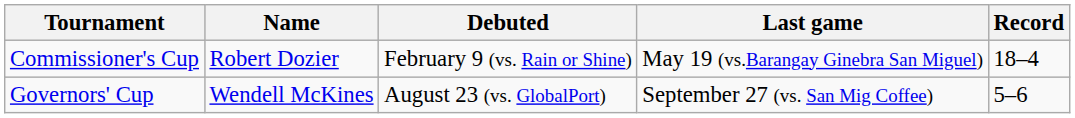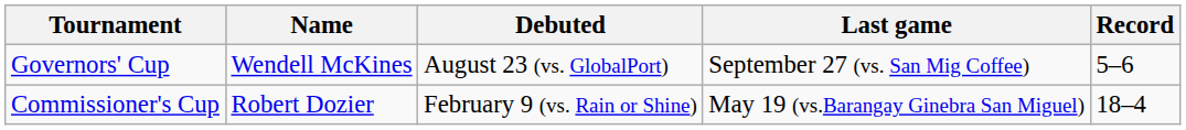 <table class="wikitable">
 <tr>
 <th>Tournament</th>
 <th>Name</th>
 <th>Debuted</th>
 <th>Last game</th>
 <th>Record</th>
 </tr>
 <tr>
+<td><a href='#'>Governors' Cup</a></td>
+<td><a href='#'>Wendell McKines</a></td>
+<td>August 23 <small>(vs. <a href='#'>GlobalPort</a>)</small></td>
+<td>September 27 <small>(vs. <a href='#'>San Mig Coffee</a>)</small></td>
+<td>5–6</td>
+</tr>
+<tr>
 <td><a href='#'>Commissioner's Cup</a></td>
 <td><a href='#'>Robert Dozier</a></td>
 <td>February 9 <small>(vs. <a href='#'>Rain or Shine</a>) </small></td>
 <td>May 19 <small>(vs.<a href='#'>Barangay Ginebra San Miguel</a>)</small></td>
 <td>18–4</td>
 </tr>
-<tr>
-<td><a href='#'>Governors' Cup</a></td>
-<td><a href='#'>Wendell McKines</a></td>
-<td>August 23 <small>(vs. <a href='#'>GlobalPort</a>)</small></td>
-<td>September 27 <small>(vs. <a href='#'>San Mig Coffee</a>)</small></td>
-<td>5–6</td>
-</tr>
 </table>
